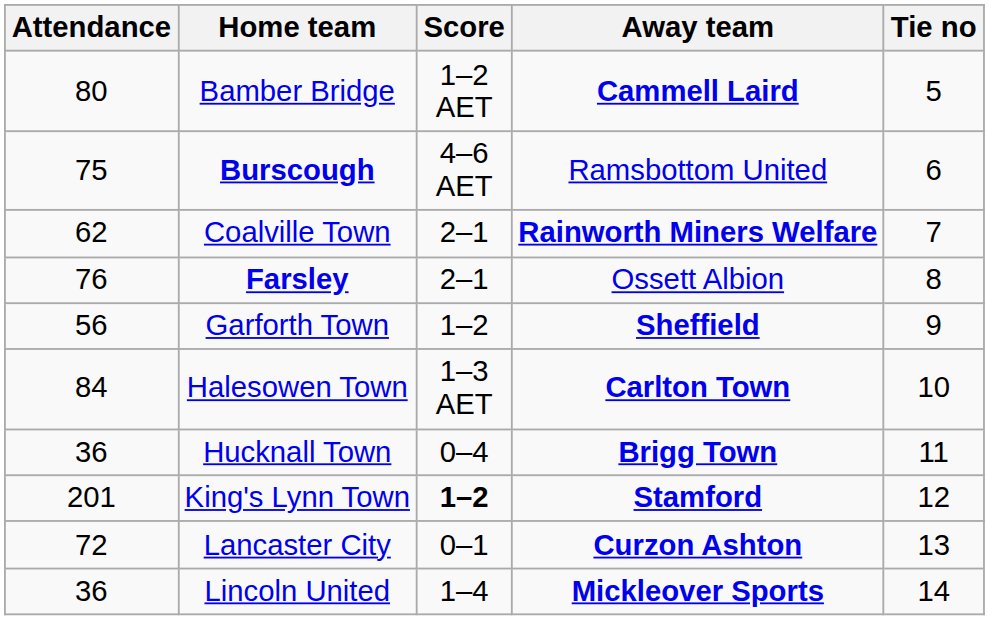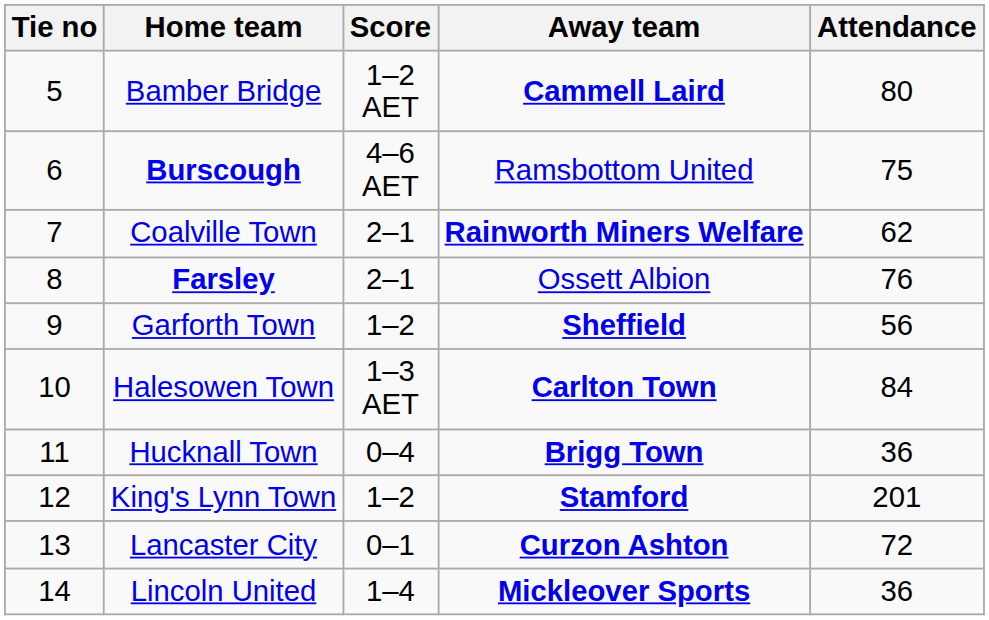 <table class="wikitable" style="text-align: center">
 <tr>
-<th>Attendance</th>
+<th>Tie no</th>
 <th>Home team</th>
 <th>Score</th>
 <th>Away team</th>
-<th>Tie no</th>
+<th>Attendance</th>
 </tr>
 <tr>
-<td>80</td>
+<td>5</td>
 <td><a href='#'>Bamber Bridge</a></td>
 <td>1–2<br>AET</td>
 <td><strong><a href='#'>Cammell Laird</a></strong></td>
-<td>5</td>
+<td>80</td>
 </tr>
 <tr>
-<td>75</td>
+<td>6</td>
 <td><strong><a href='#'>Burscough</a></strong></td>
 <td>4–6<br>AET</td>
 <td><a href='#'>Ramsbottom United</a></td>
-<td>6</td>
+<td>75</td>
 </tr>
 <tr>
-<td>62</td>
+<td>7</td>
 <td><a href='#'>Coalville Town</a></td>
 <td>2–1</td>
 <td><strong><a href='#'>Rainworth Miners Welfare</a></strong></td>
-<td>7</td>
+<td>62</td>
 </tr>
 <tr>
-<td>76</td>
+<td>8</td>
 <td><strong><a href='#'>Farsley</a></strong></td>
 <td>2–1</td>
 <td><a href='#'>Ossett Albion</a></td>
-<td>8</td>
+<td>76</td>
 </tr>
 <tr>
-<td>56</td>
+<td>9</td>
 <td><a href='#'>Garforth Town</a></td>
 <td>1–2</td>
 <td><strong><a href='#'>Sheffield</a></strong></td>
-<td>9</td>
+<td>56</td>
 </tr>
 <tr>
-<td>84</td>
+<td>10</td>
 <td><a href='#'>Halesowen Town</a></td>
 <td>1–3<br>AET</td>
 <td><strong><a href='#'>Carlton Town</a></strong></td>
-<td>10</td>
+<td>84</td>
 </tr>
 <tr>
-<td>36</td>
+<td>11</td>
 <td><a href='#'>Hucknall Town</a></td>
 <td>0–4</td>
 <td><strong><a href='#'>Brigg Town</a></strong></td>
-<td>11</td>
+<td>36</td>
 </tr>
 <tr>
+<td>12</td>
+<td><a href='#'>King's Lynn Town</a></td>
+<td>1–2</td>
+<td><strong><a href='#'>Stamford</a></strong></td>
 <td>201</td>
-<td><a href='#'>King's Lynn Town</a></td>
-<td><strong>1–2</strong></td>
-<td><strong><a href='#'>Stamford</a></strong></td>
-<td>12</td>
 </tr>
 <tr>
-<td>72</td>
+<td>13</td>
 <td><a href='#'>Lancaster City</a></td>
 <td>0–1</td>
 <td><strong><a href='#'>Curzon Ashton</a></strong></td>
-<td>13</td>
+<td>72</td>
 </tr>
 <tr>
-<td>36</td>
+<td>14</td>
 <td><a href='#'>Lincoln United</a></td>
 <td>1–4</td>
 <td><strong><a href='#'>Mickleover Sports</a></strong></td>
-<td>14</td>
+<td>36</td>
 </tr>
 </table>
